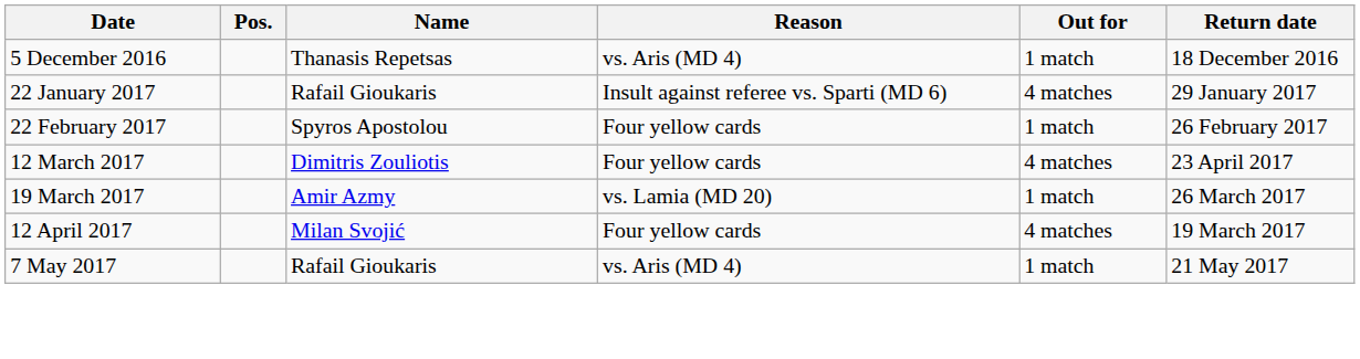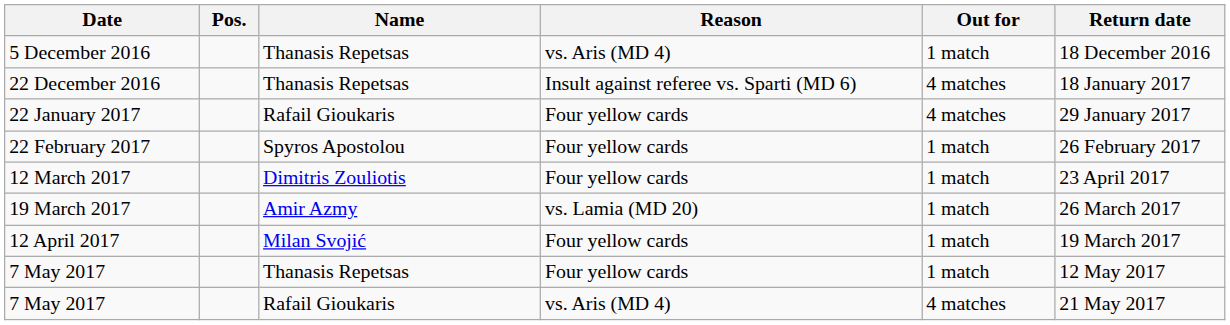 <table class="wikitable">
 <tr>
 <th style="width:150px;">Date</th>
 <th style="width:040px;">Pos.</th>
 <th style="width:220px;">Name</th>
 <th style="width:300px;">Reason</th>
 <th style="width:100px;">Out for</th>
 <th style="width:130px;">Return date</th>
 </tr>
 <tr>
 <td>5 December 2016</td>
 <td></td>
 <td> Thanasis Repetsas</td>
 <td> vs. Aris (MD 4)</td>
 <td>1 match</td>
 <td>18 December 2016</td>
 </tr>
 <tr>
+<td>22 December 2016</td>
+<td></td>
+<td> Thanasis Repetsas</td>
+<td>Insult against referee vs. Sparti (MD 6)</td>
+<td>4 matches</td>
+<td>18 January 2017</td>
+</tr>
+<tr>
 <td>22 January 2017</td>
 <td></td>
 <td> Rafail Gioukaris</td>
-<td>Insult against referee vs. Sparti (MD 6)</td>
+<td>Four yellow cards</td>
 <td>4 matches</td>
 <td>29 January 2017</td>
 </tr>
 <tr>
 <td>22 February 2017</td>
 <td></td>
 <td> Spyros Apostolou</td>
 <td>Four yellow cards</td>
 <td>1 match</td>
 <td>26 February 2017</td>
 </tr>
 <tr>
 <td>12 March 2017</td>
 <td></td>
 <td> <a href='#'>Dimitris Zouliotis</a></td>
 <td>Four yellow cards</td>
-<td>4 matches</td>
+<td>1 match</td>
 <td>23 April 2017</td>
 </tr>
 <tr>
 <td>19 March 2017</td>
 <td></td>
 <td> <a href='#'>Amir Azmy</a></td>
 <td> vs. Lamia (MD 20)</td>
 <td>1 match</td>
 <td>26 March 2017</td>
 </tr>
 <tr>
 <td>12 April 2017</td>
 <td></td>
 <td> <a href='#'>Milan Svojić</a></td>
 <td>Four yellow cards</td>
-<td>4 matches</td>
+<td>1 match</td>
 <td>19 March 2017</td>
+</tr>
+<tr>
+<td>7 May 2017</td>
+<td></td>
+<td> Thanasis Repetsas</td>
+<td>Four yellow cards</td>
+<td>1 match</td>
+<td>12 May 2017</td>
 </tr>
 <tr>
 <td>7 May 2017</td>
 <td></td>
 <td> Rafail Gioukaris</td>
 <td> vs. Aris (MD 4)</td>
-<td>1 match</td>
+<td>4 matches</td>
 <td>21 May 2017</td>
 </tr>
 </table>
